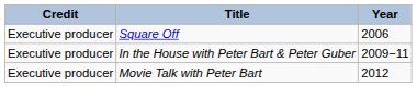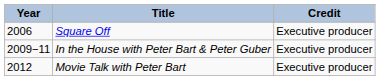 <table class="wikitable" style="font-size:95%;">
 <tr>
+<th style="background:#B0C4DE;">Year</th>
+<th style="background:#B0C4DE;">Title</th>
 <th style="background:#B0C4DE;">Credit</th>
-<th style="background:#B0C4DE;">Title</th>
-<th style="background:#B0C4DE;">Year</th>
 </tr>
 <tr>
+<td>2006</td>
+<td><em><a href='#'>Square Off</a></em></td>
 <td>Executive producer</td>
-<td><em><a href='#'>Square Off</a></em></td>
-<td>2006</td>
 </tr>
 <tr>
+<td>2009−11</td>
+<td><em>In the House with Peter Bart & Peter Guber</em></td>
 <td>Executive producer</td>
-<td><em>In the House with Peter Bart & Peter Guber</em></td>
-<td>2009−11</td>
 </tr>
 <tr>
+<td>2012</td>
+<td><em>Movie Talk with Peter Bart</em></td>
 <td>Executive producer</td>
-<td><em>Movie Talk with Peter Bart</em></td>
-<td>2012</td>
 </tr>
 </table>
